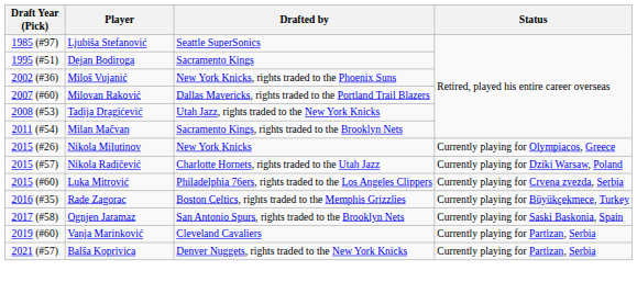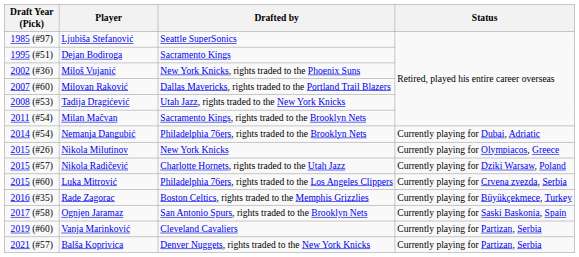 <table class="wikitable sortable" style="font-size:95%">
 <tr>
 <th scope="col" width="80px">Draft Year (Pick)</th>
 <th scope="col" width="150px">Player</th>
 <th scope="col">Drafted by</th>
 <th scope="col">Status</th>
 </tr>
 <tr>
 <td align="center"><a href='#'>1985</a> (#97)</td>
 <td><a href='#'>Ljubiša Stefanović</a></td>
 <td><a href='#'>Seattle SuperSonics</a></td>
 <td rowspan=6>Retired, played his entire career overseas</td>
 </tr>
 <tr>
 <td align="center"><a href='#'>1995</a> (#51)</td>
 <td><a href='#'>Dejan Bodiroga</a></td>
 <td><a href='#'>Sacramento Kings</a></td>
 </tr>
 <tr>
 <td align="center"><a href='#'>2002</a> (#36)</td>
 <td><a href='#'>Miloš Vujanić</a></td>
 <td><a href='#'>New York Knicks</a>, rights traded to the <a href='#'>Phoenix Suns</a></td>
 </tr>
 <tr>
 <td align="center"><a href='#'>2007</a> (#60)</td>
 <td><a href='#'>Milovan Raković</a></td>
 <td><a href='#'>Dallas Mavericks</a>, rights traded to the <a href='#'>Portland Trail Blazers</a></td>
 </tr>
 <tr>
 <td align="center"><a href='#'>2008</a> (#53)</td>
 <td><a href='#'>Tadija Dragićević</a></td>
 <td><a href='#'>Utah Jazz</a>, rights traded to the <a href='#'>New York Knicks</a></td>
 </tr>
 <tr>
 <td align="center"><a href='#'>2011</a> (#54)</td>
 <td><a href='#'>Milan Mačvan</a></td>
 <td><a href='#'>Sacramento Kings</a>, rights traded to the <a href='#'>Brooklyn Nets</a></td>
+</tr>
+<tr>
+<td align="center"><a href='#'>2014</a> (#54)</td>
+<td><a href='#'>Nemanja Dangubić</a></td>
+<td><a href='#'>Philadelphia 76ers</a>, rights traded to the <a href='#'>Brooklyn Nets</a></td>
+<td>Currently playing for <a href='#'>Dubai</a>, <a href='#'>Adriatic</a></td>
 </tr>
 <tr>
 <td align="center"><a href='#'>2015</a> (#26)</td>
 <td><a href='#'>Nikola Milutinov</a></td>
 <td><a href='#'>New York Knicks</a></td>
 <td>Currently playing for <a href='#'>Olympiacos</a>, <a href='#'>Greece</a></td>
 </tr>
 <tr>
 <td align="center"><a href='#'>2015</a> (#57)</td>
 <td><a href='#'>Nikola Radičević</a></td>
 <td><a href='#'>Charlotte Hornets</a>, rights traded to the <a href='#'>Utah Jazz</a></td>
 <td>Currently playing for <a href='#'>Dziki Warsaw</a>, <a href='#'>Poland</a></td>
 </tr>
 <tr>
 <td align="center"><a href='#'>2015</a> (#60)</td>
 <td><a href='#'>Luka Mitrović</a></td>
 <td><a href='#'>Philadelphia 76ers</a>, rights traded to the <a href='#'>Los Angeles Clippers</a></td>
 <td>Currently playing for <a href='#'>Crvena zvezda</a>, <a href='#'>Serbia</a></td>
 </tr>
 <tr>
 <td style="text-align:center"><a href='#'>2016</a> (#35)</td>
 <td><a href='#'>Rade Zagorac</a></td>
 <td><a href='#'>Boston Celtics</a>, rights traded to the <a href='#'>Memphis Grizzlies</a></td>
 <td>Currently playing for <a href='#'>Büyükçekmece</a>, <a href='#'>Turkey</a></td>
 </tr>
 <tr>
 <td align="center"><a href='#'>2017</a> (#58)</td>
 <td><a href='#'>Ognjen Jaramaz</a></td>
 <td><a href='#'>San Antonio Spurs</a>, rights traded to the <a href='#'>Brooklyn Nets</a></td>
 <td>Currently playing for <a href='#'>Saski Baskonia</a>, <a href='#'>Spain</a></td>
 </tr>
 <tr>
 <td align="center"><a href='#'>2019</a> (#60)</td>
 <td><a href='#'>Vanja Marinković</a></td>
 <td><a href='#'>Cleveland Cavaliers</a></td>
 <td>Currently playing for <a href='#'>Partizan</a>, <a href='#'>Serbia</a></td>
 </tr>
 <tr>
 <td align="center"><a href='#'>2021</a> (#57)</td>
 <td><a href='#'>Balša Koprivica</a></td>
 <td><a href='#'>Denver Nuggets</a>, rights traded to the <a href='#'>New York Knicks</a></td>
 <td>Currently playing for <a href='#'>Partizan</a>, <a href='#'>Serbia</a></td>
 </tr>
 </table>
